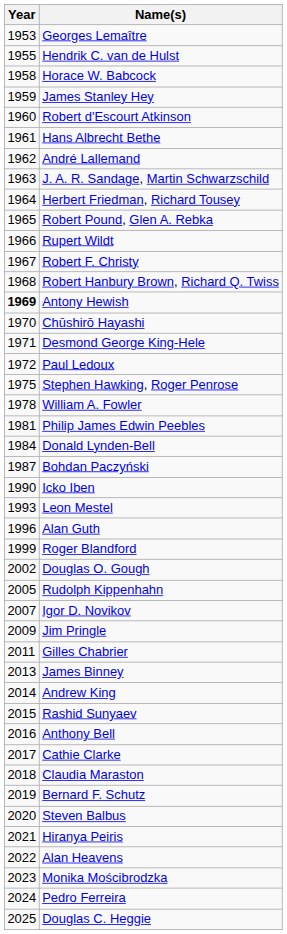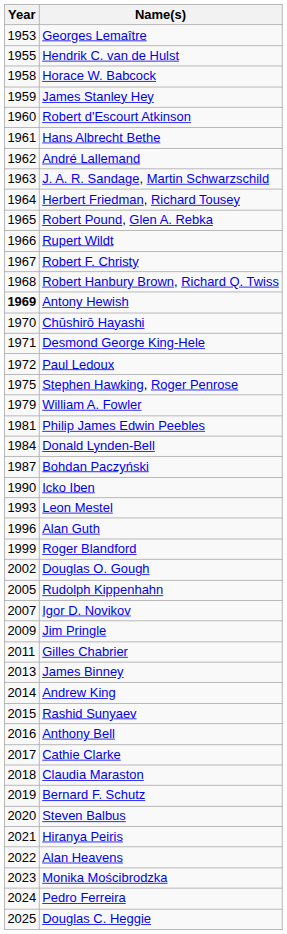 <table class="wikitable sortable">
 <tr>
 <th>Year</th>
 <th>Name(s)</th>
 </tr>
 <tr>
 <td>1953</td>
 <td><a href='#'>Georges Lemaître</a></td>
 </tr>
 <tr>
 <td>1955</td>
 <td><a href='#'>Hendrik C. van de Hulst</a></td>
 </tr>
 <tr>
 <td>1958</td>
 <td><a href='#'>Horace W. Babcock</a></td>
 </tr>
 <tr>
 <td>1959</td>
 <td><a href='#'>James Stanley Hey</a></td>
 </tr>
 <tr>
 <td>1960</td>
 <td><a href='#'>Robert d'Escourt Atkinson</a></td>
 </tr>
 <tr>
 <td>1961</td>
 <td><a href='#'>Hans Albrecht Bethe</a></td>
 </tr>
 <tr>
 <td>1962</td>
 <td><a href='#'>André Lallemand</a></td>
 </tr>
 <tr>
 <td>1963</td>
 <td><a href='#'>J. A. R. Sandage</a>, <a href='#'>Martin Schwarzschild</a></td>
 </tr>
 <tr>
 <td>1964</td>
 <td><a href='#'>Herbert Friedman</a>, <a href='#'>Richard Tousey</a></td>
 </tr>
 <tr>
 <td>1965</td>
 <td><a href='#'>Robert Pound</a>, <a href='#'>Glen A. Rebka</a></td>
 </tr>
 <tr>
 <td>1966</td>
 <td><a href='#'>Rupert Wildt</a></td>
 </tr>
 <tr>
 <td>1967</td>
 <td><a href='#'>Robert F. Christy</a></td>
 </tr>
 <tr>
 <td>1968</td>
 <td><a href='#'>Robert Hanbury Brown</a>, <a href='#'>Richard Q. Twiss</a></td>
 </tr>
 <tr>
 <td><strong>1969</strong></td>
 <td><a href='#'>Antony Hewish</a></td>
 </tr>
 <tr>
 <td>1970</td>
 <td><a href='#'>Chūshirō Hayashi</a></td>
 </tr>
 <tr>
 <td>1971</td>
 <td><a href='#'>Desmond George King-Hele</a></td>
 </tr>
 <tr>
 <td>1972</td>
 <td><a href='#'>Paul Ledoux</a></td>
 </tr>
 <tr>
 <td>1975</td>
 <td><a href='#'>Stephen Hawking</a>, <a href='#'>Roger Penrose</a></td>
 </tr>
 <tr>
-<td>1978</td>
+<td>1979</td>
 <td><a href='#'>William A. Fowler</a></td>
 </tr>
 <tr>
 <td>1981</td>
 <td><a href='#'>Philip James Edwin Peebles</a></td>
 </tr>
 <tr>
 <td>1984</td>
 <td><a href='#'>Donald Lynden-Bell</a></td>
 </tr>
 <tr>
 <td>1987</td>
 <td><a href='#'>Bohdan Paczyński</a></td>
 </tr>
 <tr>
 <td>1990</td>
 <td><a href='#'>Icko Iben</a></td>
 </tr>
 <tr>
 <td>1993</td>
 <td><a href='#'>Leon Mestel</a></td>
 </tr>
 <tr>
 <td>1996</td>
 <td><a href='#'>Alan Guth</a></td>
 </tr>
 <tr>
 <td>1999</td>
 <td><a href='#'>Roger Blandford</a></td>
 </tr>
 <tr>
 <td>2002</td>
 <td><a href='#'>Douglas O. Gough</a></td>
 </tr>
 <tr>
 <td>2005</td>
 <td><a href='#'>Rudolph Kippenhahn</a></td>
 </tr>
 <tr>
 <td>2007</td>
 <td><a href='#'>Igor D. Novikov</a></td>
 </tr>
 <tr>
 <td>2009</td>
 <td><a href='#'>Jim Pringle</a></td>
 </tr>
 <tr>
 <td>2011</td>
 <td><a href='#'>Gilles Chabrier</a></td>
 </tr>
 <tr>
 <td>2013</td>
 <td><a href='#'>James Binney</a></td>
 </tr>
 <tr>
 <td>2014</td>
 <td><a href='#'>Andrew King</a></td>
 </tr>
 <tr>
 <td>2015</td>
 <td><a href='#'>Rashid Sunyaev</a></td>
 </tr>
 <tr>
 <td>2016</td>
 <td><a href='#'>Anthony Bell</a></td>
 </tr>
 <tr>
 <td>2017</td>
 <td><a href='#'>Cathie Clarke</a></td>
 </tr>
 <tr>
 <td>2018</td>
 <td><a href='#'>Claudia Maraston</a></td>
 </tr>
 <tr>
 <td>2019</td>
 <td><a href='#'>Bernard F. Schutz</a></td>
 </tr>
 <tr>
 <td>2020</td>
 <td><a href='#'>Steven Balbus</a></td>
 </tr>
 <tr>
 <td>2021</td>
 <td><a href='#'>Hiranya Peiris</a></td>
 </tr>
 <tr>
 <td>2022</td>
 <td><a href='#'>Alan Heavens</a></td>
 </tr>
 <tr>
 <td>2023</td>
 <td><a href='#'>Monika Mościbrodzka</a></td>
 </tr>
 <tr>
 <td>2024</td>
 <td><a href='#'>Pedro Ferreira</a></td>
 </tr>
 <tr>
 <td>2025</td>
 <td><a href='#'>Douglas C. Heggie</a></td>
 </tr>
 </table>
